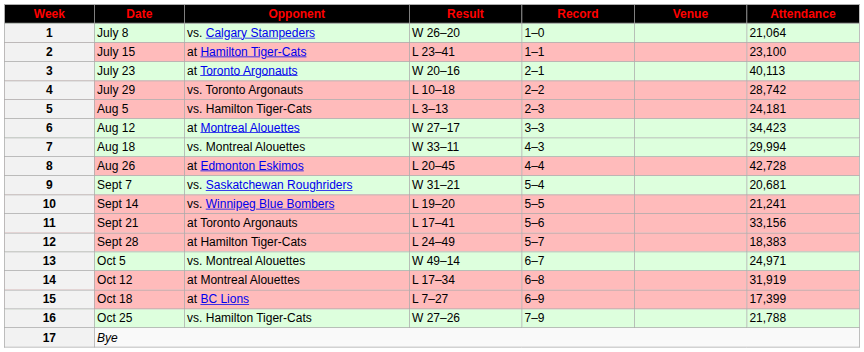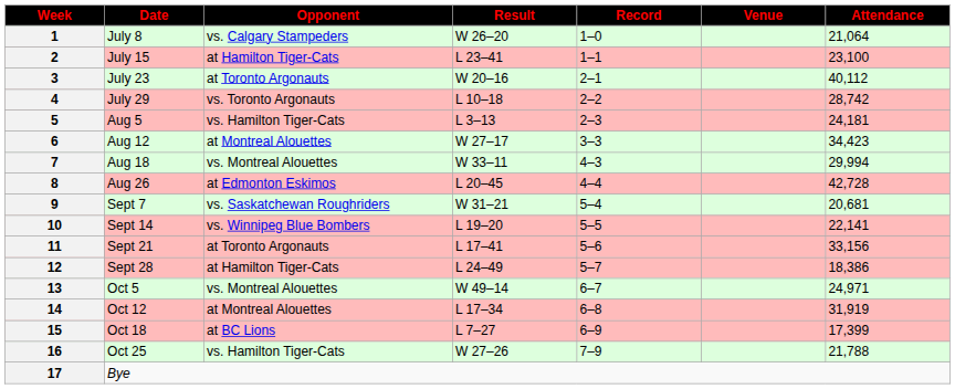 <table class="wikitable sortable sortable">
 <tr>
 <th style="background:#000000;color:#FF0000;" width="8%">Week</th>
 <th style="background:#000000;color:#FF0000;" width="8%">Date</th>
 <th style="background:#000000;color:#FF0000;" width="20%">Opponent</th>
 <th style="background:#000000;color:#FF0000;" width="10%">Result</th>
 <th style="background:#000000;color:#FF0000;" width="10%">Record</th>
 <th style="background:#000000;color:#FF0000;" width="10%">Venue</th>
 <th style="background:#000000;color:#FF0000;" width="10%">Attendance</th>
 </tr>
 <tr style="background:#ddffdd">
 <th>1</th>
 <td>July 8</td>
 <td>vs. <a href='#'>Calgary Stampeders</a></td>
 <td>W 26–20</td>
 <td>1–0</td>
 <td></td>
 <td>21,064</td>
 </tr>
 <tr style="background:#ffbbbb">
 <th>2</th>
 <td>July 15</td>
 <td>at <a href='#'>Hamilton Tiger-Cats</a></td>
 <td>L 23–41</td>
 <td>1–1</td>
 <td></td>
 <td>23,100</td>
 </tr>
 <tr style="background:#ddffdd">
 <th>3</th>
 <td>July 23</td>
 <td>at <a href='#'>Toronto Argonauts</a></td>
 <td>W 20–16</td>
 <td>2–1</td>
 <td></td>
-<td>40,113</td>
+<td>40,112</td>
 </tr>
 <tr style="background:#ffbbbb">
 <th>4</th>
 <td>July 29</td>
 <td>vs. Toronto Argonauts</td>
 <td>L 10–18</td>
 <td>2–2</td>
 <td></td>
 <td>28,742</td>
 </tr>
 <tr style="background:#ffbbbb">
 <th>5</th>
 <td>Aug 5</td>
 <td>vs. Hamilton Tiger-Cats</td>
 <td>L 3–13</td>
 <td>2–3</td>
 <td></td>
 <td>24,181</td>
 </tr>
 <tr style="background:#ddffdd">
 <th>6</th>
 <td>Aug 12</td>
 <td>at <a href='#'>Montreal Alouettes</a></td>
 <td>W 27–17</td>
 <td>3–3</td>
 <td></td>
 <td>34,423</td>
 </tr>
 <tr style="background:#ddffdd">
 <th>7</th>
 <td>Aug 18</td>
 <td>vs. Montreal Alouettes</td>
 <td>W 33–11</td>
 <td>4–3</td>
 <td></td>
 <td>29,994</td>
 </tr>
 <tr style="background:#ffbbbb">
 <th>8</th>
 <td>Aug 26</td>
 <td>at <a href='#'>Edmonton Eskimos</a></td>
 <td>L 20–45</td>
 <td>4–4</td>
 <td></td>
 <td>42,728</td>
 </tr>
 <tr style="background:#ddffdd">
 <th>9</th>
 <td>Sept 7</td>
 <td>vs. <a href='#'>Saskatchewan Roughriders</a></td>
 <td>W 31–21</td>
 <td>5–4</td>
 <td></td>
 <td>20,681</td>
 </tr>
 <tr style="background:#ffbbbb">
 <th>10</th>
 <td>Sept 14</td>
 <td>vs. <a href='#'>Winnipeg Blue Bombers</a></td>
 <td>L 19–20</td>
 <td>5–5</td>
 <td></td>
-<td>21,241</td>
+<td>22,141</td>
 </tr>
 <tr style="background:#ffbbbb">
 <th>11</th>
 <td>Sept 21</td>
 <td>at Toronto Argonauts</td>
 <td>L 17–41</td>
 <td>5–6</td>
 <td></td>
 <td>33,156</td>
 </tr>
 <tr style="background:#ffbbbb">
 <th>12</th>
 <td>Sept 28</td>
 <td>at Hamilton Tiger-Cats</td>
 <td>L 24–49</td>
 <td>5–7</td>
 <td></td>
-<td>18,383</td>
+<td>18,386</td>
 </tr>
 <tr style="background:#ddffdd">
 <th>13</th>
 <td>Oct 5</td>
 <td>vs. Montreal Alouettes</td>
 <td>W 49–14</td>
 <td>6–7</td>
 <td></td>
 <td>24,971</td>
 </tr>
 <tr style="background:#ffbbbb">
 <th>14</th>
 <td>Oct 12</td>
 <td>at Montreal Alouettes</td>
 <td>L 17–34</td>
 <td>6–8</td>
 <td></td>
 <td>31,919</td>
 </tr>
 <tr style="background:#ffbbbb">
 <th>15</th>
 <td>Oct 18</td>
 <td>at <a href='#'>BC Lions</a></td>
 <td>L 7–27</td>
 <td>6–9</td>
 <td></td>
 <td>17,399</td>
 </tr>
 <tr style="background:#ddffdd">
 <th>16</th>
 <td>Oct 25</td>
 <td>vs. Hamilton Tiger-Cats</td>
 <td>W 27–26</td>
 <td>7–9</td>
 <td></td>
 <td>21,788</td>
 </tr>
 <tr>
 <th>17</th>
 <td colspan=6><em>Bye</em></td>
 </tr>
 </table>
